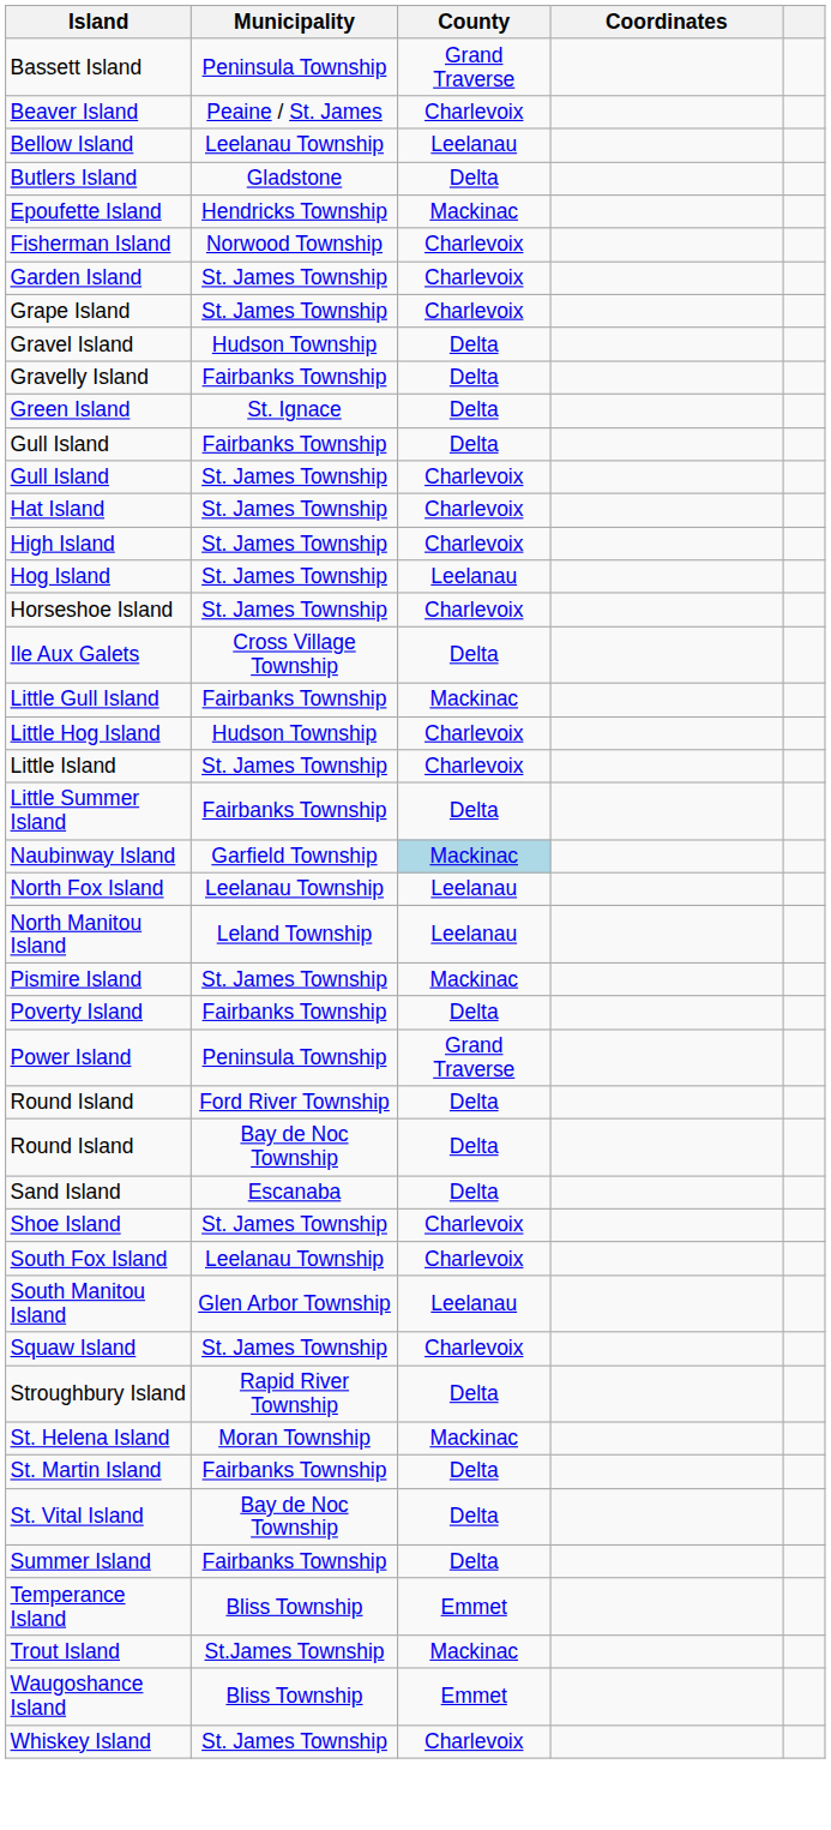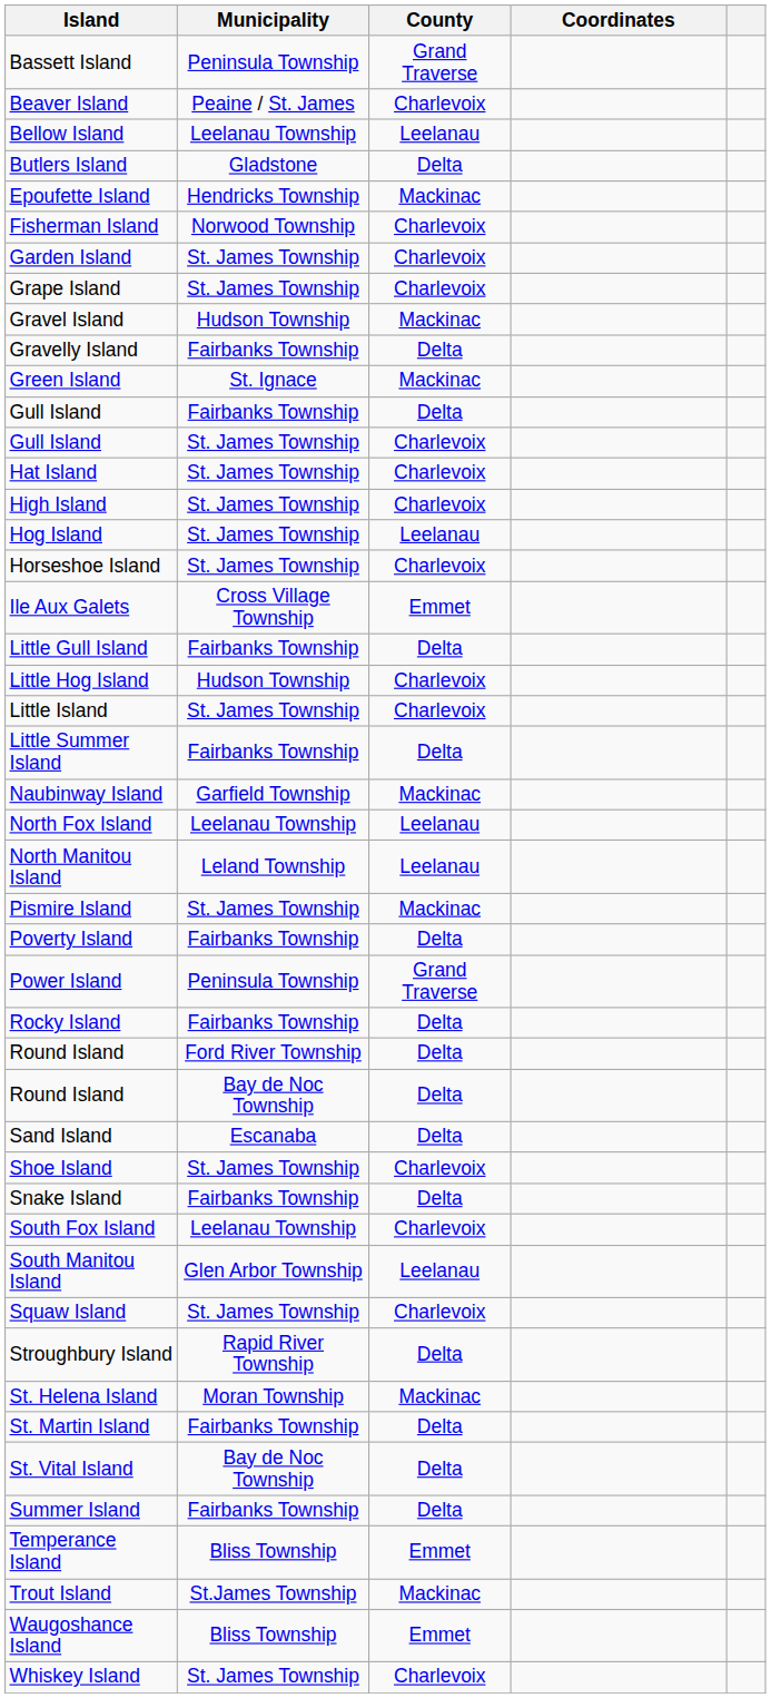 <table class="wikitable sortable" style="text-align:center">
 <tr>
 <th width="135pt">Island</th>
 <th width="150pt">Municipality</th>
 <th width="110pt">County</th>
 <th width="170pt">Coordinates</th>
 <th width="25pt" class="unsortable"></th>
 </tr>
 <tr>
 <td align="left">Bassett Island</td>
 <td><a href='#'>Peninsula Township</a></td>
 <td><a href='#'>Grand Traverse</a></td>
 <td></td>
 <td></td>
 </tr>
 <tr>
 <td align="left"><a href='#'>Beaver Island</a></td>
 <td><a href='#'>Peaine</a> / <a href='#'>St. James</a></td>
 <td><a href='#'>Charlevoix</a></td>
 <td></td>
 <td></td>
 </tr>
 <tr>
 <td align="left"><a href='#'>Bellow Island</a></td>
 <td><a href='#'>Leelanau Township</a></td>
 <td><a href='#'>Leelanau</a></td>
 <td></td>
 <td></td>
 </tr>
 <tr>
 <td align="left"><a href='#'>Butlers Island</a></td>
 <td><a href='#'>Gladstone</a></td>
 <td><a href='#'>Delta</a></td>
 <td></td>
 <td></td>
 </tr>
 <tr>
 <td align="left"><a href='#'>Epoufette Island</a></td>
 <td><a href='#'>Hendricks Township</a></td>
 <td><a href='#'>Mackinac</a></td>
 <td></td>
 <td></td>
 </tr>
 <tr>
 <td align="left"><a href='#'>Fisherman Island</a></td>
 <td><a href='#'>Norwood Township</a></td>
 <td><a href='#'>Charlevoix</a></td>
 <td></td>
 <td></td>
 </tr>
 <tr>
 <td align="left"><a href='#'>Garden Island</a></td>
 <td><a href='#'>St. James Township</a></td>
 <td><a href='#'>Charlevoix</a></td>
 <td></td>
 <td></td>
 </tr>
 <tr>
 <td align="left">Grape Island</td>
 <td><a href='#'>St. James Township</a></td>
 <td><a href='#'>Charlevoix</a></td>
 <td></td>
 <td></td>
 </tr>
 <tr>
 <td align="left">Gravel Island</td>
 <td><a href='#'>Hudson Township</a></td>
-<td><a href='#'>Delta</a></td>
+<td><a href='#'>Mackinac</a></td>
 <td></td>
 <td></td>
 </tr>
 <tr>
 <td align="left">Gravelly Island</td>
 <td><a href='#'>Fairbanks Township</a></td>
 <td><a href='#'>Delta</a></td>
 <td></td>
 <td></td>
 </tr>
 <tr>
 <td align="left"><a href='#'>Green Island</a></td>
 <td><a href='#'>St. Ignace</a></td>
-<td><a href='#'>Delta</a></td>
+<td><a href='#'>Mackinac</a></td>
 <td></td>
 <td></td>
 </tr>
 <tr>
 <td align="left">Gull Island</td>
 <td><a href='#'>Fairbanks Township</a></td>
 <td><a href='#'>Delta</a></td>
 <td></td>
 <td></td>
 </tr>
 <tr>
 <td align="left"><a href='#'>Gull Island</a></td>
 <td><a href='#'>St. James Township</a></td>
 <td><a href='#'>Charlevoix</a></td>
 <td></td>
 <td></td>
 </tr>
 <tr>
 <td align="left"><a href='#'>Hat Island</a></td>
 <td><a href='#'>St. James Township</a></td>
 <td><a href='#'>Charlevoix</a></td>
 <td></td>
 <td></td>
 </tr>
 <tr>
 <td align="left"><a href='#'>High Island</a></td>
 <td><a href='#'>St. James Township</a></td>
 <td><a href='#'>Charlevoix</a></td>
 <td></td>
 <td></td>
 </tr>
 <tr>
 <td align="left"><a href='#'>Hog Island</a></td>
 <td><a href='#'>St. James Township</a></td>
 <td><a href='#'>Leelanau</a></td>
 <td></td>
 <td></td>
 </tr>
 <tr>
 <td align="left">Horseshoe Island</td>
 <td><a href='#'>St. James Township</a></td>
 <td><a href='#'>Charlevoix</a></td>
 <td></td>
 <td></td>
 </tr>
 <tr>
 <td align="left"><a href='#'>Ile Aux Galets</a></td>
 <td><a href='#'>Cross Village Township</a></td>
-<td><a href='#'>Delta</a></td>
+<td><a href='#'>Emmet</a></td>
 <td></td>
 <td></td>
 </tr>
 <tr>
 <td align="left"><a href='#'>Little Gull Island</a></td>
 <td><a href='#'>Fairbanks Township</a></td>
-<td><a href='#'>Mackinac</a></td>
+<td><a href='#'>Delta</a></td>
 <td></td>
 <td></td>
 </tr>
 <tr>
 <td align="left"><a href='#'>Little Hog Island</a></td>
 <td><a href='#'>Hudson Township</a></td>
 <td><a href='#'>Charlevoix</a></td>
 <td></td>
 <td></td>
 </tr>
 <tr>
 <td align="left">Little Island</td>
 <td><a href='#'>St. James Township</a></td>
 <td><a href='#'>Charlevoix</a></td>
 <td></td>
 <td></td>
 </tr>
 <tr>
 <td align="left"><a href='#'>Little Summer Island</a></td>
 <td><a href='#'>Fairbanks Township</a></td>
 <td><a href='#'>Delta</a></td>
 <td></td>
 <td></td>
 </tr>
 <tr>
 <td align="left"><a href='#'>Naubinway Island</a></td>
 <td><a href='#'>Garfield Township</a></td>
-<td style="background: lightblue;"><a href='#'>Mackinac</a></td>
+<td><a href='#'>Mackinac</a></td>
 <td></td>
 <td></td>
 </tr>
 <tr>
 <td align="left"><a href='#'>North Fox Island</a></td>
 <td><a href='#'>Leelanau Township</a></td>
 <td><a href='#'>Leelanau</a></td>
 <td></td>
 <td></td>
 </tr>
 <tr>
 <td align="left"><a href='#'>North Manitou Island</a></td>
 <td><a href='#'>Leland Township</a></td>
 <td><a href='#'>Leelanau</a></td>
 <td></td>
 <td></td>
 </tr>
 <tr>
 <td align="left"><a href='#'>Pismire Island</a></td>
 <td><a href='#'>St. James Township</a></td>
 <td><a href='#'>Mackinac</a></td>
 <td></td>
 <td></td>
 </tr>
 <tr>
 <td align="left"><a href='#'>Poverty Island</a></td>
 <td><a href='#'>Fairbanks Township</a></td>
 <td><a href='#'>Delta</a></td>
 <td></td>
 <td></td>
 </tr>
 <tr>
 <td align="left"><a href='#'>Power Island</a></td>
 <td><a href='#'>Peninsula Township</a></td>
 <td><a href='#'>Grand Traverse</a></td>
 <td></td>
 <td></td>
 </tr>
 <tr>
+<td align="left"><a href='#'>Rocky Island</a></td>
+<td><a href='#'>Fairbanks Township</a></td>
+<td><a href='#'>Delta</a></td>
+<td></td>
+<td></td>
+</tr>
+<tr>
 <td align="left">Round Island</td>
 <td><a href='#'>Ford River Township</a></td>
 <td><a href='#'>Delta</a></td>
 <td></td>
 <td></td>
 </tr>
 <tr>
 <td align="left">Round Island</td>
 <td><a href='#'>Bay de Noc Township</a></td>
 <td><a href='#'>Delta</a></td>
 <td></td>
 <td></td>
 </tr>
 <tr>
 <td align="left">Sand Island</td>
 <td><a href='#'>Escanaba</a></td>
 <td><a href='#'>Delta</a></td>
 <td></td>
 <td></td>
 </tr>
 <tr>
 <td align="left"><a href='#'>Shoe Island</a></td>
 <td><a href='#'>St. James Township</a></td>
 <td><a href='#'>Charlevoix</a></td>
+<td></td>
+<td></td>
+</tr>
+<tr>
+<td align="left">Snake Island</td>
+<td><a href='#'>Fairbanks Township</a></td>
+<td><a href='#'>Delta</a></td>
 <td></td>
 <td></td>
 </tr>
 <tr>
 <td align="left"><a href='#'>South Fox Island</a></td>
 <td><a href='#'>Leelanau Township</a></td>
 <td><a href='#'>Charlevoix</a></td>
 <td></td>
 <td></td>
 </tr>
 <tr>
 <td align="left"><a href='#'>South Manitou Island</a></td>
 <td><a href='#'>Glen Arbor Township</a></td>
 <td><a href='#'>Leelanau</a></td>
 <td></td>
 <td></td>
 </tr>
 <tr>
 <td align="left"><a href='#'>Squaw Island</a></td>
 <td><a href='#'>St. James Township</a></td>
 <td><a href='#'>Charlevoix</a></td>
 <td></td>
 <td></td>
 </tr>
 <tr>
 <td align="left">Stroughbury Island</td>
 <td><a href='#'>Rapid River Township</a></td>
 <td><a href='#'>Delta</a></td>
 <td></td>
 <td></td>
 </tr>
 <tr>
 <td align="left"><a href='#'>St. Helena Island</a></td>
 <td><a href='#'>Moran Township</a></td>
 <td><a href='#'>Mackinac</a></td>
 <td></td>
 <td></td>
 </tr>
 <tr>
 <td align="left"><a href='#'>St. Martin Island</a></td>
 <td><a href='#'>Fairbanks Township</a></td>
 <td><a href='#'>Delta</a></td>
 <td></td>
 <td></td>
 </tr>
 <tr>
 <td align="left"><a href='#'>St. Vital Island</a></td>
 <td><a href='#'>Bay de Noc Township</a></td>
 <td><a href='#'>Delta</a></td>
 <td></td>
 <td></td>
 </tr>
 <tr>
 <td align="left"><a href='#'>Summer Island</a></td>
 <td><a href='#'>Fairbanks Township</a></td>
 <td><a href='#'>Delta</a></td>
 <td></td>
 <td></td>
 </tr>
 <tr>
 <td align="left"><a href='#'>Temperance Island</a></td>
 <td><a href='#'>Bliss Township</a></td>
 <td><a href='#'>Emmet</a></td>
 <td></td>
 <td></td>
 </tr>
 <tr>
 <td align="left"><a href='#'>Trout Island</a></td>
 <td><a href='#'>St.James Township</a></td>
 <td><a href='#'>Mackinac</a></td>
 <td></td>
 <td></td>
 </tr>
 <tr>
 <td align="left"><a href='#'>Waugoshance Island</a></td>
 <td><a href='#'>Bliss Township</a></td>
 <td><a href='#'>Emmet</a></td>
 <td></td>
 <td></td>
 </tr>
 <tr>
 <td align="left"><a href='#'>Whiskey Island</a></td>
 <td><a href='#'>St. James Township</a></td>
 <td><a href='#'>Charlevoix</a></td>
 <td></td>
 <td></td>
 </tr>
 </table>
